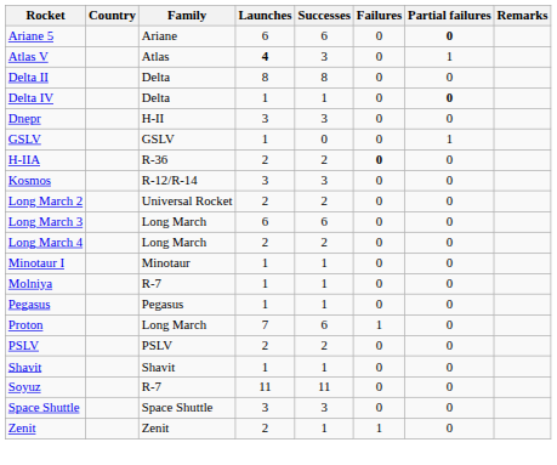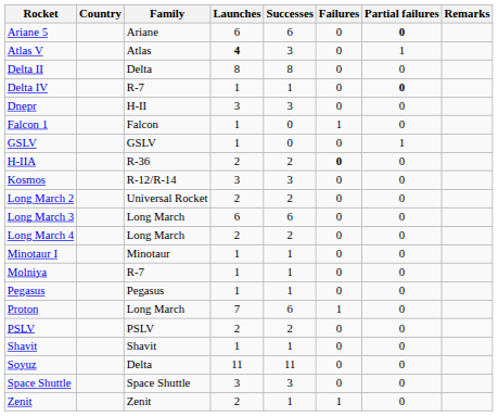 <table class="wikitable sortable collapsible collapsed" style=text-align:center>
 <tr>
 <th>Rocket</th>
 <th>Country</th>
 <th>Family</th>
 <th>Launches</th>
 <th>Successes</th>
 <th>Failures</th>
 <th>Partial failures</th>
 <th>Remarks</th>
 </tr>
 <tr>
 <td align=left><a href='#'>Ariane 5</a></td>
 <td align=left></td>
 <td align=left>Ariane</td>
 <td>6</td>
 <td>6</td>
 <td>0</td>
 <td><strong>0</strong></td>
 <td></td>
 </tr>
 <tr>
 <td align=left><a href='#'>Atlas V</a></td>
 <td align=left></td>
 <td align=left>Atlas</td>
 <td><strong>4</strong></td>
 <td>3</td>
 <td>0</td>
 <td>1</td>
 <td></td>
 </tr>
 <tr>
 <td align=left><a href='#'>Delta II</a></td>
 <td align=left></td>
 <td align=left>Delta</td>
 <td>8</td>
 <td>8</td>
 <td>0</td>
 <td>0</td>
 <td></td>
 </tr>
 <tr>
 <td align=left><a href='#'>Delta IV</a></td>
 <td align=left></td>
-<td align=left>Delta</td>
+<td align=left>R-7</td>
 <td>1</td>
 <td>1</td>
 <td>0</td>
 <td><strong>0</strong></td>
 <td></td>
 </tr>
 <tr>
 <td align=left><a href='#'>Dnepr</a></td>
 <td align=left></td>
 <td align=left>H-II</td>
 <td>3</td>
 <td>3</td>
 <td>0</td>
+<td>0</td>
+<td></td>
+</tr>
+<tr>
+<td align=left><a href='#'>Falcon 1</a></td>
+<td align=left></td>
+<td align=left>Falcon</td>
+<td>1</td>
+<td>0</td>
+<td>1</td>
 <td>0</td>
 <td></td>
 </tr>
 <tr>
 <td align=left><a href='#'>GSLV</a></td>
 <td align=left></td>
 <td align=left>GSLV</td>
 <td>1</td>
 <td>0</td>
 <td>0</td>
 <td>1</td>
 <td></td>
 </tr>
 <tr>
 <td align=left><a href='#'>H-IIA</a></td>
 <td align=left></td>
 <td align=left>R-36</td>
 <td>2</td>
 <td>2</td>
 <td><strong>0</strong></td>
 <td>0</td>
 <td></td>
 </tr>
 <tr>
 <td align=left><a href='#'>Kosmos</a></td>
 <td align=left></td>
 <td align=left>R-12/R-14</td>
 <td>3</td>
 <td>3</td>
 <td>0</td>
 <td>0</td>
 <td></td>
 </tr>
 <tr>
 <td align=left><a href='#'>Long March 2</a></td>
 <td align=left></td>
 <td align=left>Universal Rocket</td>
 <td>2</td>
 <td>2</td>
 <td>0</td>
 <td>0</td>
 <td></td>
 </tr>
 <tr>
 <td align=left><a href='#'>Long March 3</a></td>
 <td align=left></td>
 <td align=left>Long March</td>
 <td>6</td>
 <td>6</td>
 <td>0</td>
 <td>0</td>
 <td></td>
 </tr>
 <tr>
 <td align=left><a href='#'>Long March 4</a></td>
 <td align=left></td>
 <td align=left>Long March</td>
 <td>2</td>
 <td>2</td>
 <td>0</td>
 <td>0</td>
 <td></td>
 </tr>
 <tr>
 <td align=left><a href='#'>Minotaur I</a></td>
 <td align=left></td>
 <td align=left>Minotaur</td>
 <td>1</td>
 <td>1</td>
 <td>0</td>
 <td>0</td>
 <td></td>
 </tr>
 <tr>
 <td align=left><a href='#'>Molniya</a></td>
 <td align=left></td>
 <td align=left>R-7</td>
 <td>1</td>
 <td>1</td>
 <td>0</td>
 <td>0</td>
 <td></td>
 </tr>
 <tr>
 <td align=left><a href='#'>Pegasus</a></td>
 <td align=left></td>
 <td align=left>Pegasus</td>
 <td>1</td>
 <td>1</td>
 <td>0</td>
 <td>0</td>
 <td></td>
 </tr>
 <tr>
 <td align=left><a href='#'>Proton</a></td>
 <td align=left></td>
 <td align=left>Long March</td>
 <td>7</td>
 <td>6</td>
 <td>1</td>
 <td>0</td>
 <td></td>
 </tr>
 <tr>
 <td align=left><a href='#'>PSLV</a></td>
 <td align=left></td>
 <td align=left>PSLV</td>
 <td>2</td>
 <td>2</td>
 <td>0</td>
 <td>0</td>
 <td></td>
 </tr>
 <tr>
 <td align=left><a href='#'>Shavit</a></td>
 <td align=left></td>
 <td align=left>Shavit</td>
 <td>1</td>
 <td>1</td>
 <td>0</td>
 <td>0</td>
 <td></td>
 </tr>
 <tr>
 <td align=left><a href='#'>Soyuz</a></td>
 <td align=left></td>
-<td align=left>R-7</td>
+<td align=left>Delta</td>
 <td>11</td>
 <td>11</td>
 <td>0</td>
 <td>0</td>
 <td></td>
 </tr>
 <tr>
 <td align=left><a href='#'>Space Shuttle</a></td>
 <td align=left></td>
 <td align=left>Space Shuttle</td>
 <td>3</td>
 <td>3</td>
 <td>0</td>
 <td>0</td>
 <td></td>
 </tr>
 <tr>
 <td align=left><a href='#'>Zenit</a></td>
 <td align=left></td>
 <td align=left>Zenit</td>
 <td>2</td>
 <td>1</td>
 <td>1</td>
 <td>0</td>
 <td></td>
 </tr>
 </table>
